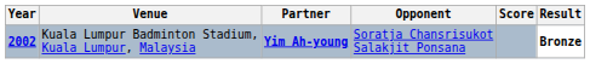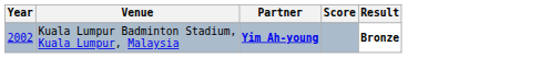 <table class="sortable wikitable" style="font-size: 90%;">
 <tr>
 <th>Year</th>
 <th>Venue</th>
 <th>Partner</th>
-<th>Opponent</th>
 <th>Score</th>
 <th>Result</th>
 </tr>
 <tr style="background:#AABBCC">
-<td align="center"><strong><a href='#'>2002</a></strong></td>
+<td align="center"><a href='#'>2002</a></td>
 <td align="left">Kuala Lumpur Badminton Stadium,<br><a href='#'>Kuala Lumpur</a>, <a href='#'>Malaysia</a></td>
 <td align="left"><strong> <a href='#'>Yim Ah-young</a></strong></td>
-<td align="left"> <a href='#'>Soratja Chansrisukot</a> <br>  <a href='#'>Salakjit Ponsana</a></td>
 <td align="left"></td>
 <td style="text-align:left; background:white"> <strong>Bronze</strong></td>
 </tr>
 </table>
